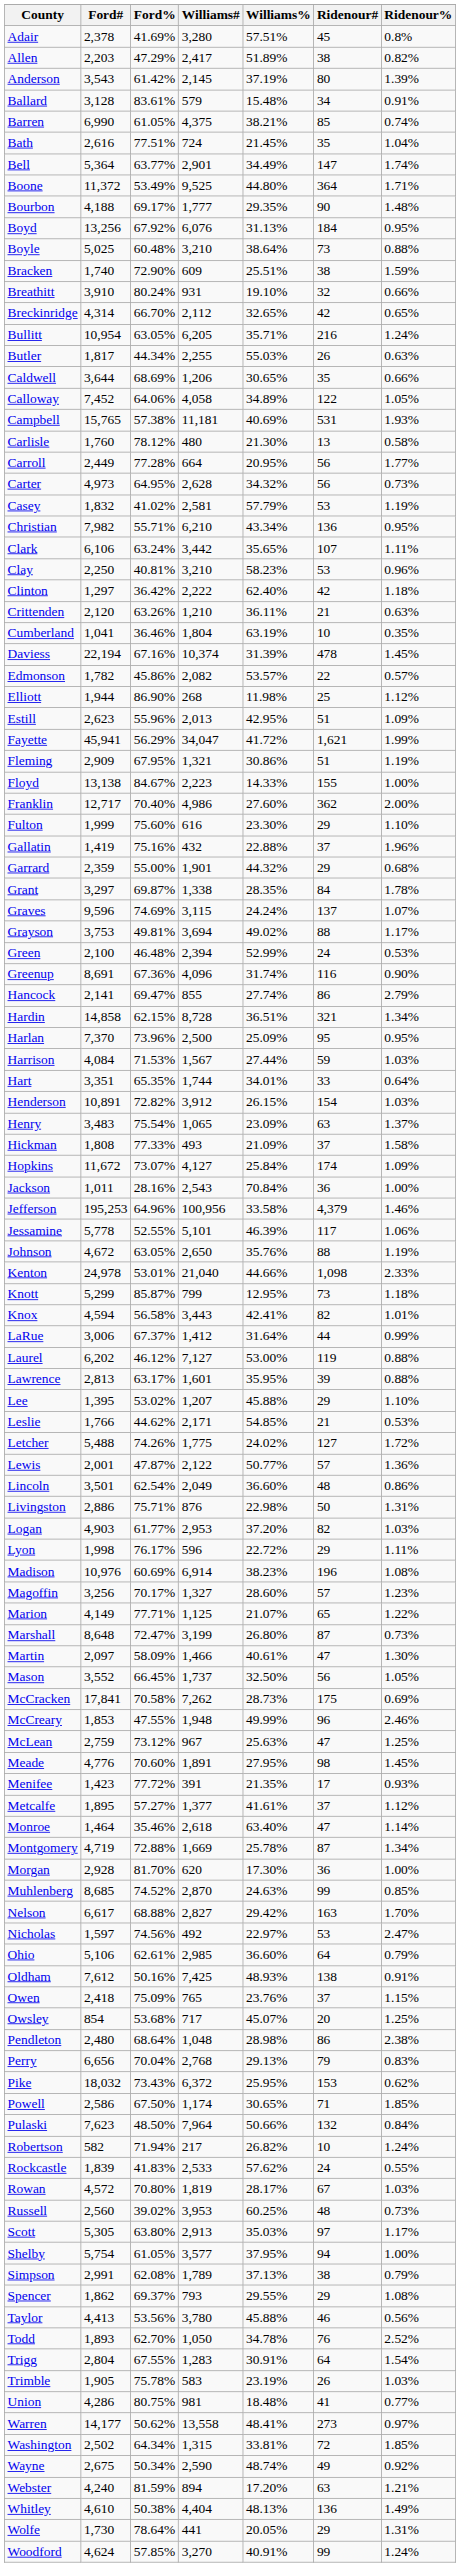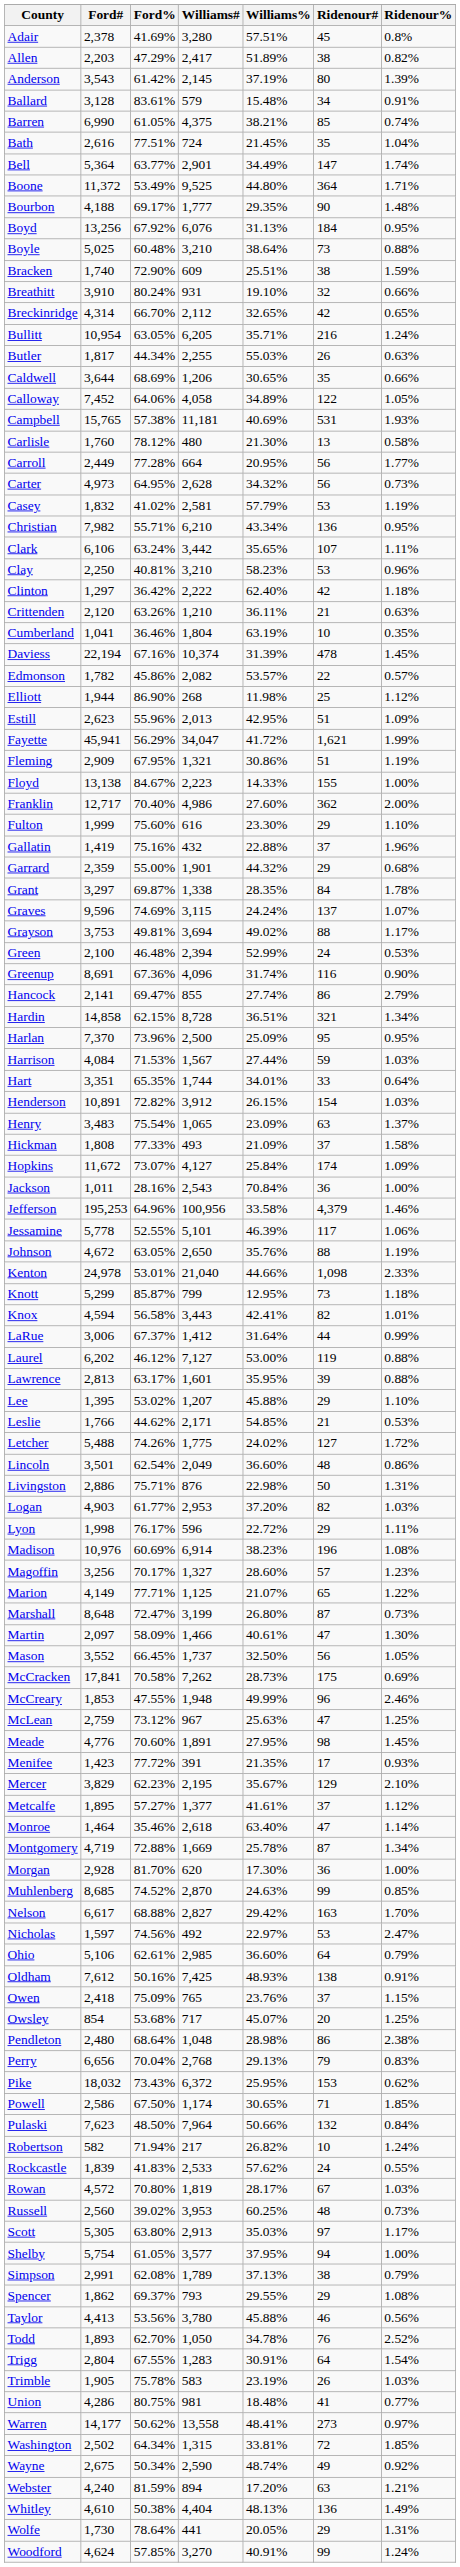 <table width="40%" class="wikitable sortable">
 <tr bgcolor=lightgrey>
 </tr>
 <tr>
 <th>County</th>
 <th>Ford#</th>
 <th>Ford%</th>
 <th>Williams#</th>
 <th>Williams%</th>
 <th>Ridenour#</th>
 <th>Ridenour%</th>
 </tr>
 <tr>
 <td><a href='#'>Adair</a></td>
 <td>2,378</td>
 <td>41.69%</td>
 <td>3,280</td>
 <td>57.51%</td>
 <td>45</td>
 <td>0.8%</td>
 </tr>
 <tr>
 <td><a href='#'>Allen</a></td>
 <td>2,203</td>
 <td>47.29%</td>
 <td>2,417</td>
 <td>51.89%</td>
 <td>38</td>
 <td>0.82%</td>
 </tr>
 <tr>
 <td><a href='#'>Anderson</a></td>
 <td>3,543</td>
 <td>61.42%</td>
 <td>2,145</td>
 <td>37.19%</td>
 <td>80</td>
 <td>1.39%</td>
 </tr>
 <tr>
 <td><a href='#'>Ballard</a></td>
 <td>3,128</td>
 <td>83.61%</td>
 <td>579</td>
 <td>15.48%</td>
 <td>34</td>
 <td>0.91%</td>
 </tr>
 <tr>
 <td><a href='#'>Barren</a></td>
 <td>6,990</td>
 <td>61.05%</td>
 <td>4,375</td>
 <td>38.21%</td>
 <td>85</td>
 <td>0.74%</td>
 </tr>
 <tr>
 <td><a href='#'>Bath</a></td>
 <td>2,616</td>
 <td>77.51%</td>
 <td>724</td>
 <td>21.45%</td>
 <td>35</td>
 <td>1.04%</td>
 </tr>
 <tr>
 <td><a href='#'>Bell</a></td>
 <td>5,364</td>
 <td>63.77%</td>
 <td>2,901</td>
 <td>34.49%</td>
 <td>147</td>
 <td>1.74%</td>
 </tr>
 <tr>
 <td><a href='#'>Boone</a></td>
 <td>11,372</td>
 <td>53.49%</td>
 <td>9,525</td>
 <td>44.80%</td>
 <td>364</td>
 <td>1.71%</td>
 </tr>
 <tr>
 <td><a href='#'>Bourbon</a></td>
 <td>4,188</td>
 <td>69.17%</td>
 <td>1,777</td>
 <td>29.35%</td>
 <td>90</td>
 <td>1.48%</td>
 </tr>
 <tr>
 <td><a href='#'>Boyd</a></td>
 <td>13,256</td>
 <td>67.92%</td>
 <td>6,076</td>
 <td>31.13%</td>
 <td>184</td>
 <td>0.95%</td>
 </tr>
 <tr>
 <td><a href='#'>Boyle</a></td>
 <td>5,025</td>
 <td>60.48%</td>
 <td>3,210</td>
 <td>38.64%</td>
 <td>73</td>
 <td>0.88%</td>
 </tr>
 <tr>
 <td><a href='#'>Bracken</a></td>
 <td>1,740</td>
 <td>72.90%</td>
 <td>609</td>
 <td>25.51%</td>
 <td>38</td>
 <td>1.59%</td>
 </tr>
 <tr>
 <td><a href='#'>Breathitt</a></td>
 <td>3,910</td>
 <td>80.24%</td>
 <td>931</td>
 <td>19.10%</td>
 <td>32</td>
 <td>0.66%</td>
 </tr>
 <tr>
 <td><a href='#'>Breckinridge</a></td>
 <td>4,314</td>
 <td>66.70%</td>
 <td>2,112</td>
 <td>32.65%</td>
 <td>42</td>
 <td>0.65%</td>
 </tr>
 <tr>
 <td><a href='#'>Bullitt</a></td>
 <td>10,954</td>
 <td>63.05%</td>
 <td>6,205</td>
 <td>35.71%</td>
 <td>216</td>
 <td>1.24%</td>
 </tr>
 <tr>
 <td><a href='#'>Butler</a></td>
 <td>1,817</td>
 <td>44.34%</td>
 <td>2,255</td>
 <td>55.03%</td>
 <td>26</td>
 <td>0.63%</td>
 </tr>
 <tr>
 <td><a href='#'>Caldwell</a></td>
 <td>3,644</td>
 <td>68.69%</td>
 <td>1,206</td>
 <td>30.65%</td>
 <td>35</td>
 <td>0.66%</td>
 </tr>
 <tr>
 <td><a href='#'>Calloway</a></td>
 <td>7,452</td>
 <td>64.06%</td>
 <td>4,058</td>
 <td>34.89%</td>
 <td>122</td>
 <td>1.05%</td>
 </tr>
 <tr>
 <td><a href='#'>Campbell</a></td>
 <td>15,765</td>
 <td>57.38%</td>
 <td>11,181</td>
 <td>40.69%</td>
 <td>531</td>
 <td>1.93%</td>
 </tr>
 <tr>
 <td><a href='#'>Carlisle</a></td>
 <td>1,760</td>
 <td>78.12%</td>
 <td>480</td>
 <td>21.30%</td>
 <td>13</td>
 <td>0.58%</td>
 </tr>
 <tr>
 <td><a href='#'>Carroll</a></td>
 <td>2,449</td>
 <td>77.28%</td>
 <td>664</td>
 <td>20.95%</td>
 <td>56</td>
 <td>1.77%</td>
 </tr>
 <tr>
 <td><a href='#'>Carter</a></td>
 <td>4,973</td>
 <td>64.95%</td>
 <td>2,628</td>
 <td>34.32%</td>
 <td>56</td>
 <td>0.73%</td>
 </tr>
 <tr>
 <td><a href='#'>Casey</a></td>
 <td>1,832</td>
 <td>41.02%</td>
 <td>2,581</td>
 <td>57.79%</td>
 <td>53</td>
 <td>1.19%</td>
 </tr>
 <tr>
 <td><a href='#'>Christian</a></td>
 <td>7,982</td>
 <td>55.71%</td>
 <td>6,210</td>
 <td>43.34%</td>
 <td>136</td>
 <td>0.95%</td>
 </tr>
 <tr>
 <td><a href='#'>Clark</a></td>
 <td>6,106</td>
 <td>63.24%</td>
 <td>3,442</td>
 <td>35.65%</td>
 <td>107</td>
 <td>1.11%</td>
 </tr>
 <tr>
 <td><a href='#'>Clay</a></td>
 <td>2,250</td>
 <td>40.81%</td>
 <td>3,210</td>
 <td>58.23%</td>
 <td>53</td>
 <td>0.96%</td>
 </tr>
 <tr>
 <td><a href='#'>Clinton</a></td>
 <td>1,297</td>
 <td>36.42%</td>
 <td>2,222</td>
 <td>62.40%</td>
 <td>42</td>
 <td>1.18%</td>
 </tr>
 <tr>
 <td><a href='#'>Crittenden</a></td>
 <td>2,120</td>
 <td>63.26%</td>
 <td>1,210</td>
 <td>36.11%</td>
 <td>21</td>
 <td>0.63%</td>
 </tr>
 <tr>
 <td><a href='#'>Cumberland</a></td>
 <td>1,041</td>
 <td>36.46%</td>
 <td>1,804</td>
 <td>63.19%</td>
 <td>10</td>
 <td>0.35%</td>
 </tr>
 <tr>
 <td><a href='#'>Daviess</a></td>
 <td>22,194</td>
 <td>67.16%</td>
 <td>10,374</td>
 <td>31.39%</td>
 <td>478</td>
 <td>1.45%</td>
 </tr>
 <tr>
 <td><a href='#'>Edmonson</a></td>
 <td>1,782</td>
 <td>45.86%</td>
 <td>2,082</td>
 <td>53.57%</td>
 <td>22</td>
 <td>0.57%</td>
 </tr>
 <tr>
 <td><a href='#'>Elliott</a></td>
 <td>1,944</td>
 <td>86.90%</td>
 <td>268</td>
 <td>11.98%</td>
 <td>25</td>
 <td>1.12%</td>
 </tr>
 <tr>
 <td><a href='#'>Estill</a></td>
 <td>2,623</td>
 <td>55.96%</td>
 <td>2,013</td>
 <td>42.95%</td>
 <td>51</td>
 <td>1.09%</td>
 </tr>
 <tr>
 <td><a href='#'>Fayette</a></td>
 <td>45,941</td>
 <td>56.29%</td>
 <td>34,047</td>
 <td>41.72%</td>
 <td>1,621</td>
 <td>1.99%</td>
 </tr>
 <tr>
 <td><a href='#'>Fleming</a></td>
 <td>2,909</td>
 <td>67.95%</td>
 <td>1,321</td>
 <td>30.86%</td>
 <td>51</td>
 <td>1.19%</td>
 </tr>
 <tr>
 <td><a href='#'>Floyd</a></td>
 <td>13,138</td>
 <td>84.67%</td>
 <td>2,223</td>
 <td>14.33%</td>
 <td>155</td>
 <td>1.00%</td>
 </tr>
 <tr>
 <td><a href='#'>Franklin</a></td>
 <td>12,717</td>
 <td>70.40%</td>
 <td>4,986</td>
 <td>27.60%</td>
 <td>362</td>
 <td>2.00%</td>
 </tr>
 <tr>
 <td><a href='#'>Fulton</a></td>
 <td>1,999</td>
 <td>75.60%</td>
 <td>616</td>
 <td>23.30%</td>
 <td>29</td>
 <td>1.10%</td>
 </tr>
 <tr>
 <td><a href='#'>Gallatin</a></td>
 <td>1,419</td>
 <td>75.16%</td>
 <td>432</td>
 <td>22.88%</td>
 <td>37</td>
 <td>1.96%</td>
 </tr>
 <tr>
 <td><a href='#'>Garrard</a></td>
 <td>2,359</td>
 <td>55.00%</td>
 <td>1,901</td>
 <td>44.32%</td>
 <td>29</td>
 <td>0.68%</td>
 </tr>
 <tr>
 <td><a href='#'>Grant</a></td>
 <td>3,297</td>
 <td>69.87%</td>
 <td>1,338</td>
 <td>28.35%</td>
 <td>84</td>
 <td>1.78%</td>
 </tr>
 <tr>
 <td><a href='#'>Graves</a></td>
 <td>9,596</td>
 <td>74.69%</td>
 <td>3,115</td>
 <td>24.24%</td>
 <td>137</td>
 <td>1.07%</td>
 </tr>
 <tr>
 <td><a href='#'>Grayson</a></td>
 <td>3,753</td>
 <td>49.81%</td>
 <td>3,694</td>
 <td>49.02%</td>
 <td>88</td>
 <td>1.17%</td>
 </tr>
 <tr>
 <td><a href='#'>Green</a></td>
 <td>2,100</td>
 <td>46.48%</td>
 <td>2,394</td>
 <td>52.99%</td>
 <td>24</td>
 <td>0.53%</td>
 </tr>
 <tr>
 <td><a href='#'>Greenup</a></td>
 <td>8,691</td>
 <td>67.36%</td>
 <td>4,096</td>
 <td>31.74%</td>
 <td>116</td>
 <td>0.90%</td>
 </tr>
 <tr>
 <td><a href='#'>Hancock</a></td>
 <td>2,141</td>
 <td>69.47%</td>
 <td>855</td>
 <td>27.74%</td>
 <td>86</td>
 <td>2.79%</td>
 </tr>
 <tr>
 <td><a href='#'>Hardin</a></td>
 <td>14,858</td>
 <td>62.15%</td>
 <td>8,728</td>
 <td>36.51%</td>
 <td>321</td>
 <td>1.34%</td>
 </tr>
 <tr>
 <td><a href='#'>Harlan</a></td>
 <td>7,370</td>
 <td>73.96%</td>
 <td>2,500</td>
 <td>25.09%</td>
 <td>95</td>
 <td>0.95%</td>
 </tr>
 <tr>
 <td><a href='#'>Harrison</a></td>
 <td>4,084</td>
 <td>71.53%</td>
 <td>1,567</td>
 <td>27.44%</td>
 <td>59</td>
 <td>1.03%</td>
 </tr>
 <tr>
 <td><a href='#'>Hart</a></td>
 <td>3,351</td>
 <td>65.35%</td>
 <td>1,744</td>
 <td>34.01%</td>
 <td>33</td>
 <td>0.64%</td>
 </tr>
 <tr>
 <td><a href='#'>Henderson</a></td>
 <td>10,891</td>
 <td>72.82%</td>
 <td>3,912</td>
 <td>26.15%</td>
 <td>154</td>
 <td>1.03%</td>
 </tr>
 <tr>
 <td><a href='#'>Henry</a></td>
 <td>3,483</td>
 <td>75.54%</td>
 <td>1,065</td>
 <td>23.09%</td>
 <td>63</td>
 <td>1.37%</td>
 </tr>
 <tr>
 <td><a href='#'>Hickman</a></td>
 <td>1,808</td>
 <td>77.33%</td>
 <td>493</td>
 <td>21.09%</td>
 <td>37</td>
 <td>1.58%</td>
 </tr>
 <tr>
 <td><a href='#'>Hopkins</a></td>
 <td>11,672</td>
 <td>73.07%</td>
 <td>4,127</td>
 <td>25.84%</td>
 <td>174</td>
 <td>1.09%</td>
 </tr>
 <tr>
 <td><a href='#'>Jackson</a></td>
 <td>1,011</td>
 <td>28.16%</td>
 <td>2,543</td>
 <td>70.84%</td>
 <td>36</td>
 <td>1.00%</td>
 </tr>
 <tr>
 <td><a href='#'>Jefferson</a></td>
 <td>195,253</td>
 <td>64.96%</td>
 <td>100,956</td>
 <td>33.58%</td>
 <td>4,379</td>
 <td>1.46%</td>
 </tr>
 <tr>
 <td><a href='#'>Jessamine</a></td>
 <td>5,778</td>
 <td>52.55%</td>
 <td>5,101</td>
 <td>46.39%</td>
 <td>117</td>
 <td>1.06%</td>
 </tr>
 <tr>
 <td><a href='#'>Johnson</a></td>
 <td>4,672</td>
 <td>63.05%</td>
 <td>2,650</td>
 <td>35.76%</td>
 <td>88</td>
 <td>1.19%</td>
 </tr>
 <tr>
 <td><a href='#'>Kenton</a></td>
 <td>24,978</td>
 <td>53.01%</td>
 <td>21,040</td>
 <td>44.66%</td>
 <td>1,098</td>
 <td>2.33%</td>
 </tr>
 <tr>
 <td><a href='#'>Knott</a></td>
 <td>5,299</td>
 <td>85.87%</td>
 <td>799</td>
 <td>12.95%</td>
 <td>73</td>
 <td>1.18%</td>
 </tr>
 <tr>
 <td><a href='#'>Knox</a></td>
 <td>4,594</td>
 <td>56.58%</td>
 <td>3,443</td>
 <td>42.41%</td>
 <td>82</td>
 <td>1.01%</td>
 </tr>
 <tr>
 <td><a href='#'>LaRue</a></td>
 <td>3,006</td>
 <td>67.37%</td>
 <td>1,412</td>
 <td>31.64%</td>
 <td>44</td>
 <td>0.99%</td>
 </tr>
 <tr>
 <td><a href='#'>Laurel</a></td>
 <td>6,202</td>
 <td>46.12%</td>
 <td>7,127</td>
 <td>53.00%</td>
 <td>119</td>
 <td>0.88%</td>
 </tr>
 <tr>
 <td><a href='#'>Lawrence</a></td>
 <td>2,813</td>
 <td>63.17%</td>
 <td>1,601</td>
 <td>35.95%</td>
 <td>39</td>
 <td>0.88%</td>
 </tr>
 <tr>
 <td><a href='#'>Lee</a></td>
 <td>1,395</td>
 <td>53.02%</td>
 <td>1,207</td>
 <td>45.88%</td>
 <td>29</td>
 <td>1.10%</td>
 </tr>
 <tr>
 <td><a href='#'>Leslie</a></td>
 <td>1,766</td>
 <td>44.62%</td>
 <td>2,171</td>
 <td>54.85%</td>
 <td>21</td>
 <td>0.53%</td>
 </tr>
 <tr>
 <td><a href='#'>Letcher</a></td>
 <td>5,488</td>
 <td>74.26%</td>
 <td>1,775</td>
 <td>24.02%</td>
 <td>127</td>
 <td>1.72%</td>
 </tr>
 <tr>
-<td><a href='#'>Lewis</a></td>
-<td>2,001</td>
-<td>47.87%</td>
-<td>2,122</td>
-<td>50.77%</td>
-<td>57</td>
-<td>1.36%</td>
-</tr>
-<tr>
 <td><a href='#'>Lincoln</a></td>
 <td>3,501</td>
 <td>62.54%</td>
 <td>2,049</td>
 <td>36.60%</td>
 <td>48</td>
 <td>0.86%</td>
 </tr>
 <tr>
 <td><a href='#'>Livingston</a></td>
 <td>2,886</td>
 <td>75.71%</td>
 <td>876</td>
 <td>22.98%</td>
 <td>50</td>
 <td>1.31%</td>
 </tr>
 <tr>
 <td><a href='#'>Logan</a></td>
 <td>4,903</td>
 <td>61.77%</td>
 <td>2,953</td>
 <td>37.20%</td>
 <td>82</td>
 <td>1.03%</td>
 </tr>
 <tr>
 <td><a href='#'>Lyon</a></td>
 <td>1,998</td>
 <td>76.17%</td>
 <td>596</td>
 <td>22.72%</td>
 <td>29</td>
 <td>1.11%</td>
 </tr>
 <tr>
 <td><a href='#'>Madison</a></td>
 <td>10,976</td>
 <td>60.69%</td>
 <td>6,914</td>
 <td>38.23%</td>
 <td>196</td>
 <td>1.08%</td>
 </tr>
 <tr>
 <td><a href='#'>Magoffin</a></td>
 <td>3,256</td>
 <td>70.17%</td>
 <td>1,327</td>
 <td>28.60%</td>
 <td>57</td>
 <td>1.23%</td>
 </tr>
 <tr>
 <td><a href='#'>Marion</a></td>
 <td>4,149</td>
 <td>77.71%</td>
 <td>1,125</td>
 <td>21.07%</td>
 <td>65</td>
 <td>1.22%</td>
 </tr>
 <tr>
 <td><a href='#'>Marshall</a></td>
 <td>8,648</td>
 <td>72.47%</td>
 <td>3,199</td>
 <td>26.80%</td>
 <td>87</td>
 <td>0.73%</td>
 </tr>
 <tr>
 <td><a href='#'>Martin</a></td>
 <td>2,097</td>
 <td>58.09%</td>
 <td>1,466</td>
 <td>40.61%</td>
 <td>47</td>
 <td>1.30%</td>
 </tr>
 <tr>
 <td><a href='#'>Mason</a></td>
 <td>3,552</td>
 <td>66.45%</td>
 <td>1,737</td>
 <td>32.50%</td>
 <td>56</td>
 <td>1.05%</td>
 </tr>
 <tr>
 <td><a href='#'>McCracken</a></td>
 <td>17,841</td>
 <td>70.58%</td>
 <td>7,262</td>
 <td>28.73%</td>
 <td>175</td>
 <td>0.69%</td>
 </tr>
 <tr>
 <td><a href='#'>McCreary</a></td>
 <td>1,853</td>
 <td>47.55%</td>
 <td>1,948</td>
 <td>49.99%</td>
 <td>96</td>
 <td>2.46%</td>
 </tr>
 <tr>
 <td><a href='#'>McLean</a></td>
 <td>2,759</td>
 <td>73.12%</td>
 <td>967</td>
 <td>25.63%</td>
 <td>47</td>
 <td>1.25%</td>
 </tr>
 <tr>
 <td><a href='#'>Meade</a></td>
 <td>4,776</td>
 <td>70.60%</td>
 <td>1,891</td>
 <td>27.95%</td>
 <td>98</td>
 <td>1.45%</td>
 </tr>
 <tr>
 <td><a href='#'>Menifee</a></td>
 <td>1,423</td>
 <td>77.72%</td>
 <td>391</td>
 <td>21.35%</td>
 <td>17</td>
 <td>0.93%</td>
+</tr>
+<tr>
+<td><a href='#'>Mercer</a></td>
+<td>3,829</td>
+<td>62.23%</td>
+<td>2,195</td>
+<td>35.67%</td>
+<td>129</td>
+<td>2.10%</td>
 </tr>
 <tr>
 <td><a href='#'>Metcalfe</a></td>
 <td>1,895</td>
 <td>57.27%</td>
 <td>1,377</td>
 <td>41.61%</td>
 <td>37</td>
 <td>1.12%</td>
 </tr>
 <tr>
 <td><a href='#'>Monroe</a></td>
 <td>1,464</td>
 <td>35.46%</td>
 <td>2,618</td>
 <td>63.40%</td>
 <td>47</td>
 <td>1.14%</td>
 </tr>
 <tr>
 <td><a href='#'>Montgomery</a></td>
 <td>4,719</td>
 <td>72.88%</td>
 <td>1,669</td>
 <td>25.78%</td>
 <td>87</td>
 <td>1.34%</td>
 </tr>
 <tr>
 <td><a href='#'>Morgan</a></td>
 <td>2,928</td>
 <td>81.70%</td>
 <td>620</td>
 <td>17.30%</td>
 <td>36</td>
 <td>1.00%</td>
 </tr>
 <tr>
 <td><a href='#'>Muhlenberg</a></td>
 <td>8,685</td>
 <td>74.52%</td>
 <td>2,870</td>
 <td>24.63%</td>
 <td>99</td>
 <td>0.85%</td>
 </tr>
 <tr>
 <td><a href='#'>Nelson</a></td>
 <td>6,617</td>
 <td>68.88%</td>
 <td>2,827</td>
 <td>29.42%</td>
 <td>163</td>
 <td>1.70%</td>
 </tr>
 <tr>
 <td><a href='#'>Nicholas</a></td>
 <td>1,597</td>
 <td>74.56%</td>
 <td>492</td>
 <td>22.97%</td>
 <td>53</td>
 <td>2.47%</td>
 </tr>
 <tr>
 <td><a href='#'>Ohio</a></td>
 <td>5,106</td>
 <td>62.61%</td>
 <td>2,985</td>
 <td>36.60%</td>
 <td>64</td>
 <td>0.79%</td>
 </tr>
 <tr>
 <td><a href='#'>Oldham</a></td>
 <td>7,612</td>
 <td>50.16%</td>
 <td>7,425</td>
 <td>48.93%</td>
 <td>138</td>
 <td>0.91%</td>
 </tr>
 <tr>
 <td><a href='#'>Owen</a></td>
 <td>2,418</td>
 <td>75.09%</td>
 <td>765</td>
 <td>23.76%</td>
 <td>37</td>
 <td>1.15%</td>
 </tr>
 <tr>
 <td><a href='#'>Owsley</a></td>
 <td>854</td>
 <td>53.68%</td>
 <td>717</td>
 <td>45.07%</td>
 <td>20</td>
 <td>1.25%</td>
 </tr>
 <tr>
 <td><a href='#'>Pendleton</a></td>
 <td>2,480</td>
 <td>68.64%</td>
 <td>1,048</td>
 <td>28.98%</td>
 <td>86</td>
 <td>2.38%</td>
 </tr>
 <tr>
 <td><a href='#'>Perry</a></td>
 <td>6,656</td>
 <td>70.04%</td>
 <td>2,768</td>
 <td>29.13%</td>
 <td>79</td>
 <td>0.83%</td>
 </tr>
 <tr>
 <td><a href='#'>Pike</a></td>
 <td>18,032</td>
 <td>73.43%</td>
 <td>6,372</td>
 <td>25.95%</td>
 <td>153</td>
 <td>0.62%</td>
 </tr>
 <tr>
 <td><a href='#'>Powell</a></td>
 <td>2,586</td>
 <td>67.50%</td>
 <td>1,174</td>
 <td>30.65%</td>
 <td>71</td>
 <td>1.85%</td>
 </tr>
 <tr>
 <td><a href='#'>Pulaski</a></td>
 <td>7,623</td>
 <td>48.50%</td>
 <td>7,964</td>
 <td>50.66%</td>
 <td>132</td>
 <td>0.84%</td>
 </tr>
 <tr>
 <td><a href='#'>Robertson</a></td>
 <td>582</td>
 <td>71.94%</td>
 <td>217</td>
 <td>26.82%</td>
 <td>10</td>
 <td>1.24%</td>
 </tr>
 <tr>
 <td><a href='#'>Rockcastle</a></td>
 <td>1,839</td>
 <td>41.83%</td>
 <td>2,533</td>
 <td>57.62%</td>
 <td>24</td>
 <td>0.55%</td>
 </tr>
 <tr>
 <td><a href='#'>Rowan</a></td>
 <td>4,572</td>
 <td>70.80%</td>
 <td>1,819</td>
 <td>28.17%</td>
 <td>67</td>
 <td>1.03%</td>
 </tr>
 <tr>
 <td><a href='#'>Russell</a></td>
 <td>2,560</td>
 <td>39.02%</td>
 <td>3,953</td>
 <td>60.25%</td>
 <td>48</td>
 <td>0.73%</td>
 </tr>
 <tr>
 <td><a href='#'>Scott</a></td>
 <td>5,305</td>
 <td>63.80%</td>
 <td>2,913</td>
 <td>35.03%</td>
 <td>97</td>
 <td>1.17%</td>
 </tr>
 <tr>
 <td><a href='#'>Shelby</a></td>
 <td>5,754</td>
 <td>61.05%</td>
 <td>3,577</td>
 <td>37.95%</td>
 <td>94</td>
 <td>1.00%</td>
 </tr>
 <tr>
 <td><a href='#'>Simpson</a></td>
 <td>2,991</td>
 <td>62.08%</td>
 <td>1,789</td>
 <td>37.13%</td>
 <td>38</td>
 <td>0.79%</td>
 </tr>
 <tr>
 <td><a href='#'>Spencer</a></td>
 <td>1,862</td>
 <td>69.37%</td>
 <td>793</td>
 <td>29.55%</td>
 <td>29</td>
 <td>1.08%</td>
 </tr>
 <tr>
 <td><a href='#'>Taylor</a></td>
 <td>4,413</td>
 <td>53.56%</td>
 <td>3,780</td>
 <td>45.88%</td>
 <td>46</td>
 <td>0.56%</td>
 </tr>
 <tr>
 <td><a href='#'>Todd</a></td>
 <td>1,893</td>
 <td>62.70%</td>
 <td>1,050</td>
 <td>34.78%</td>
 <td>76</td>
 <td>2.52%</td>
 </tr>
 <tr>
 <td><a href='#'>Trigg</a></td>
 <td>2,804</td>
 <td>67.55%</td>
 <td>1,283</td>
 <td>30.91%</td>
 <td>64</td>
 <td>1.54%</td>
 </tr>
 <tr>
 <td><a href='#'>Trimble</a></td>
 <td>1,905</td>
 <td>75.78%</td>
 <td>583</td>
 <td>23.19%</td>
 <td>26</td>
 <td>1.03%</td>
 </tr>
 <tr>
 <td><a href='#'>Union</a></td>
 <td>4,286</td>
 <td>80.75%</td>
 <td>981</td>
 <td>18.48%</td>
 <td>41</td>
 <td>0.77%</td>
 </tr>
 <tr>
 <td><a href='#'>Warren</a></td>
 <td>14,177</td>
 <td>50.62%</td>
 <td>13,558</td>
 <td>48.41%</td>
 <td>273</td>
 <td>0.97%</td>
 </tr>
 <tr>
 <td><a href='#'>Washington</a></td>
 <td>2,502</td>
 <td>64.34%</td>
 <td>1,315</td>
 <td>33.81%</td>
 <td>72</td>
 <td>1.85%</td>
 </tr>
 <tr>
 <td><a href='#'>Wayne</a></td>
 <td>2,675</td>
 <td>50.34%</td>
 <td>2,590</td>
 <td>48.74%</td>
 <td>49</td>
 <td>0.92%</td>
 </tr>
 <tr>
 <td><a href='#'>Webster</a></td>
 <td>4,240</td>
 <td>81.59%</td>
 <td>894</td>
 <td>17.20%</td>
 <td>63</td>
 <td>1.21%</td>
 </tr>
 <tr>
 <td><a href='#'>Whitley</a></td>
 <td>4,610</td>
 <td>50.38%</td>
 <td>4,404</td>
 <td>48.13%</td>
 <td>136</td>
 <td>1.49%</td>
 </tr>
 <tr>
 <td><a href='#'>Wolfe</a></td>
 <td>1,730</td>
 <td>78.64%</td>
 <td>441</td>
 <td>20.05%</td>
 <td>29</td>
 <td>1.31%</td>
 </tr>
 <tr>
 <td><a href='#'>Woodford</a></td>
 <td>4,624</td>
 <td>57.85%</td>
 <td>3,270</td>
 <td>40.91%</td>
 <td>99</td>
 <td>1.24%</td>
 </tr>
 </table>
